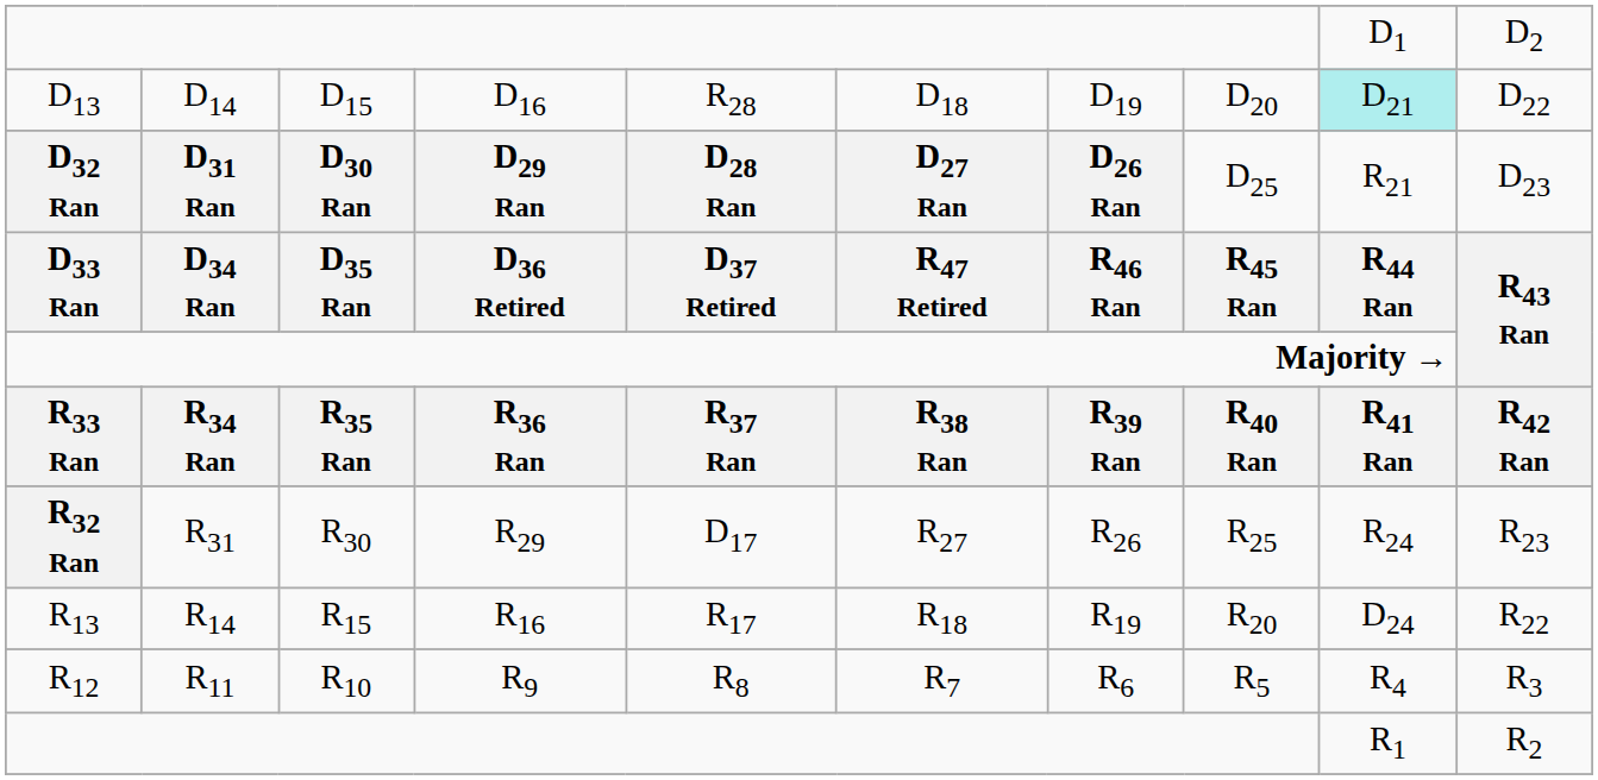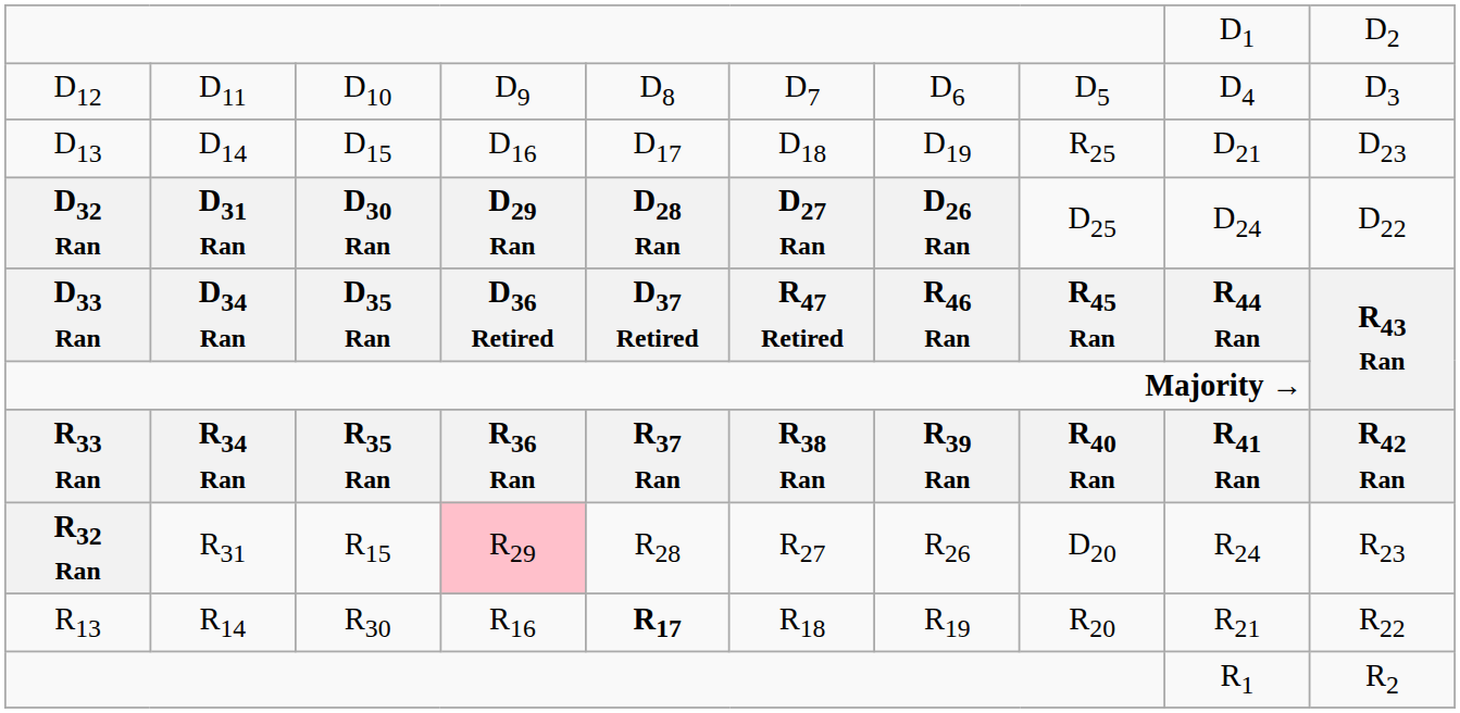 <table class="wikitable" style="text-align:center" width=750px>
 <tr>
 <td colspan=8></td>
 <td>D<sub>1</sub></td>
 <td>D<sub>2</sub></td>
 </tr>
 <tr>
+<td width=50px >D<sub>12</sub></td>
+<td width=50px >D<sub>11</sub></td>
+<td width=50px >D<sub>10</sub></td>
+<td width=50px >D<sub>9</sub></td>
+<td width=50px >D<sub>8</sub></td>
+<td width=50px >D<sub>7</sub></td>
+<td width=50px >D<sub>6</sub></td>
+<td width=50px >D<sub>5</sub></td>
+<td width=50px >D<sub>4</sub></td>
+<td width=50px >D<sub>3</sub></td>
+</tr>
+<tr>
 <td>D<sub>13</sub></td>
 <td>D<sub>14</sub></td>
 <td>D<sub>15</sub></td>
 <td>D<sub>16</sub></td>
-<td>R<sub>28</sub></td>
+<td>D<sub>17</sub></td>
 <td>D<sub>18</sub></td>
 <td>D<sub>19</sub></td>
-<td>D<sub>20</sub></td>
-<td style="background: paleturquoise;">D<sub>21</sub></td>
-<td>D<sub>22</sub></td>
+<td>R<sub>25</sub></td>
+<td>D<sub>21</sub></td>
+<td>D<sub>23</sub></td>
 </tr>
 <tr>
 <th>D<sub>32</sub><br><small>Ran</small></th>
 <th>D<sub>31</sub><br><small>Ran</small></th>
 <th>D<sub>30</sub><br><small>Ran</small></th>
 <th>D<sub>29</sub><br><small>Ran</small></th>
 <th>D<sub>28</sub><br><small>Ran</small></th>
 <th>D<sub>27</sub><br><small>Ran</small></th>
 <th>D<sub>26</sub><br><small>Ran</small></th>
 <td>D<sub>25</sub></td>
-<td>R<sub>21</sub></td>
-<td>D<sub>23</sub></td>
+<td>D<sub>24</sub></td>
+<td>D<sub>22</sub></td>
 </tr>
 <tr>
 <th>D<sub>33</sub><br><small>Ran</small></th>
 <th>D<sub>34</sub><br><small>Ran</small></th>
 <th>D<sub>35</sub><br><small>Ran</small></th>
 <th>D<sub>36</sub><br><small>Retired</small></th>
 <th>D<sub>37</sub><br><small>Retired</small></th>
 <th>R<sub>47</sub><br><small>Retired</small></th>
 <th>R<sub>46</sub><br><small>Ran</small></th>
 <th>R<sub>45</sub><br><small>Ran</small></th>
 <th>R<sub>44</sub><br><small>Ran</small></th>
 <th rowspan=2 >R<sub>43</sub><br><small>Ran</small></th>
 </tr>
 <tr>
 <td colspan=9 align=right><strong>Majority →</strong></td>
 </tr>
 <tr>
 <th>R<sub>33</sub><br><small>Ran</small></th>
 <th>R<sub>34</sub><br><small>Ran</small></th>
 <th>R<sub>35</sub><br><small>Ran</small></th>
 <th>R<sub>36</sub><br><small>Ran</small></th>
 <th>R<sub>37</sub><br><small>Ran</small></th>
 <th>R<sub>38</sub><br><small>Ran</small></th>
 <th>R<sub>39</sub><br><small>Ran</small></th>
 <th>R<sub>40</sub><br><small>Ran</small></th>
 <th>R<sub>41</sub><br><small>Ran</small></th>
 <th>R<sub>42</sub><br><small>Ran</small></th>
 </tr>
 <tr>
 <th>R<sub>32</sub><br><small>Ran</small></th>
 <td>R<sub>31</sub></td>
-<td>R<sub>30</sub></td>
-<td>R<sub>29</sub></td>
-<td>D<sub>17</sub></td>
+<td>R<sub>15</sub></td>
+<td style="background: pink;">R<sub>29</sub></td>
+<td>R<sub>28</sub></td>
 <td>R<sub>27</sub></td>
 <td>R<sub>26</sub></td>
-<td>R<sub>25</sub></td>
+<td>D<sub>20</sub></td>
 <td>R<sub>24</sub></td>
 <td>R<sub>23</sub></td>
 </tr>
 <tr>
 <td>R<sub>13</sub></td>
 <td>R<sub>14</sub></td>
-<td>R<sub>15</sub></td>
+<td>R<sub>30</sub></td>
 <td>R<sub>16</sub></td>
-<td>R<sub>17</sub></td>
+<td><strong>R<sub>17</sub></strong></td>
 <td>R<sub>18</sub></td>
 <td>R<sub>19</sub></td>
 <td>R<sub>20</sub></td>
-<td>D<sub>24</sub></td>
+<td>R<sub>21</sub></td>
 <td>R<sub>22</sub></td>
-</tr>
-<tr>
-<td>R<sub>12</sub></td>
-<td>R<sub>11</sub></td>
-<td>R<sub>10</sub></td>
-<td>R<sub>9</sub></td>
-<td>R<sub>8</sub></td>
-<td>R<sub>7</sub></td>
-<td>R<sub>6</sub></td>
-<td>R<sub>5</sub></td>
-<td>R<sub>4</sub></td>
-<td>R<sub>3</sub></td>
 </tr>
 <tr>
 <td colspan=8></td>
 <td>R<sub>1</sub></td>
 <td>R<sub>2</sub></td>
 </tr>
 </table>
